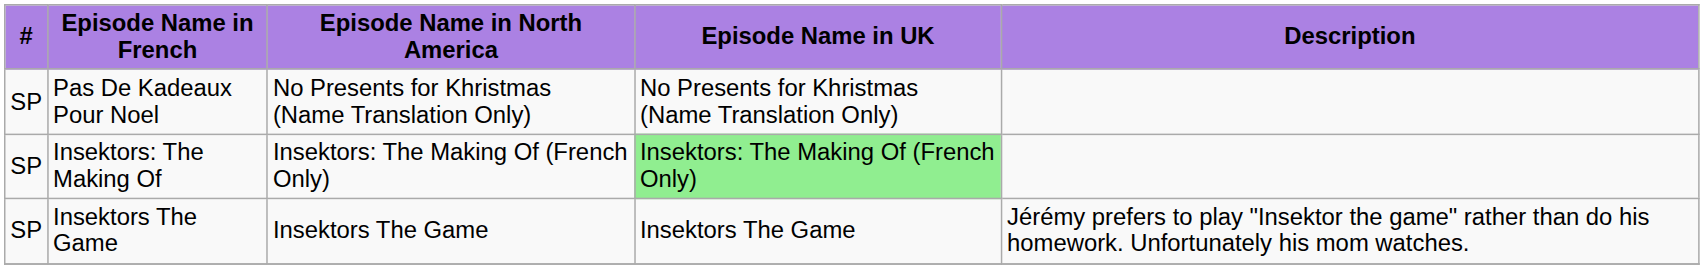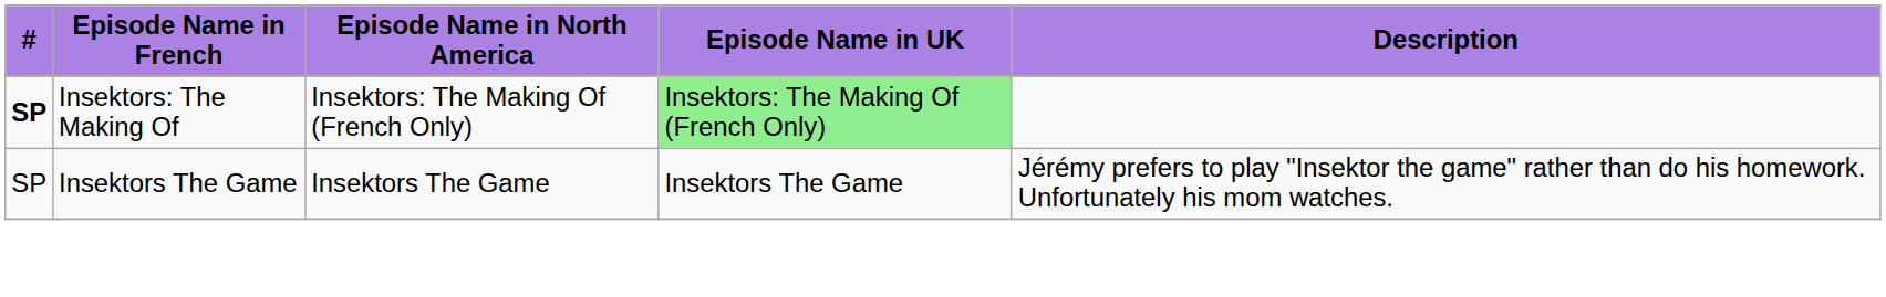 <table class="wikitable" width="90%">
 <tr>
 <th style="background-color: #ab81e3; color:#000; text-align: center;">#</th>
 <th style="background-color: #ab81e3; color:#000; text-align: center;">Episode Name in French</th>
 <th style="background-color: #ab81e3; color:#000; text-align: center;">Episode Name in North America</th>
 <th style="background-color: #ab81e3; color:#000; text-align: center;">Episode Name in UK</th>
 <th style="background-color: #ab81e3; color:#000; text-align: center;">Description</th>
 </tr>
 <tr>
-<td>SP</td>
-<td>Pas De Kadeaux Pour Noel</td>
-<td>No Presents for Khristmas (Name Translation Only)</td>
-<td>No Presents for Khristmas (Name Translation Only)</td>
-<td></td>
-</tr>
-<tr>
-<td>SP</td>
+<td><strong>SP</strong></td>
 <td>Insektors: The Making Of</td>
 <td>Insektors: The Making Of (French Only)</td>
 <td style="background: lightgreen;">Insektors: The Making Of (French Only)</td>
 </tr>
 <tr>
 <td>SP</td>
 <td>Insektors The Game</td>
 <td>Insektors The Game</td>
 <td>Insektors The Game</td>
 <td>Jérémy prefers to play "Insektor the game" rather than do his homework. Unfortunately his mom watches.</td>
 </tr>
 <tr>
 </tr>
 </table>
